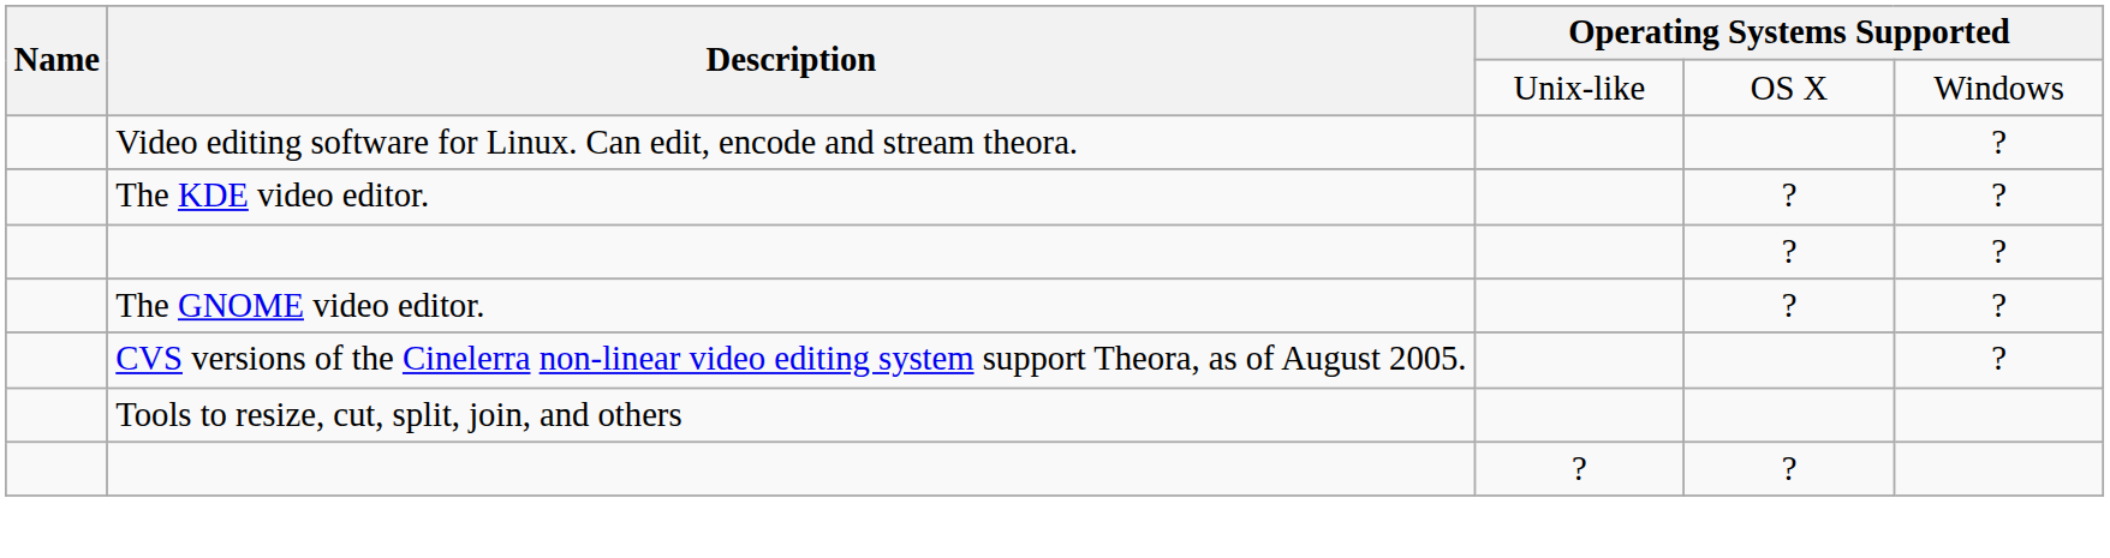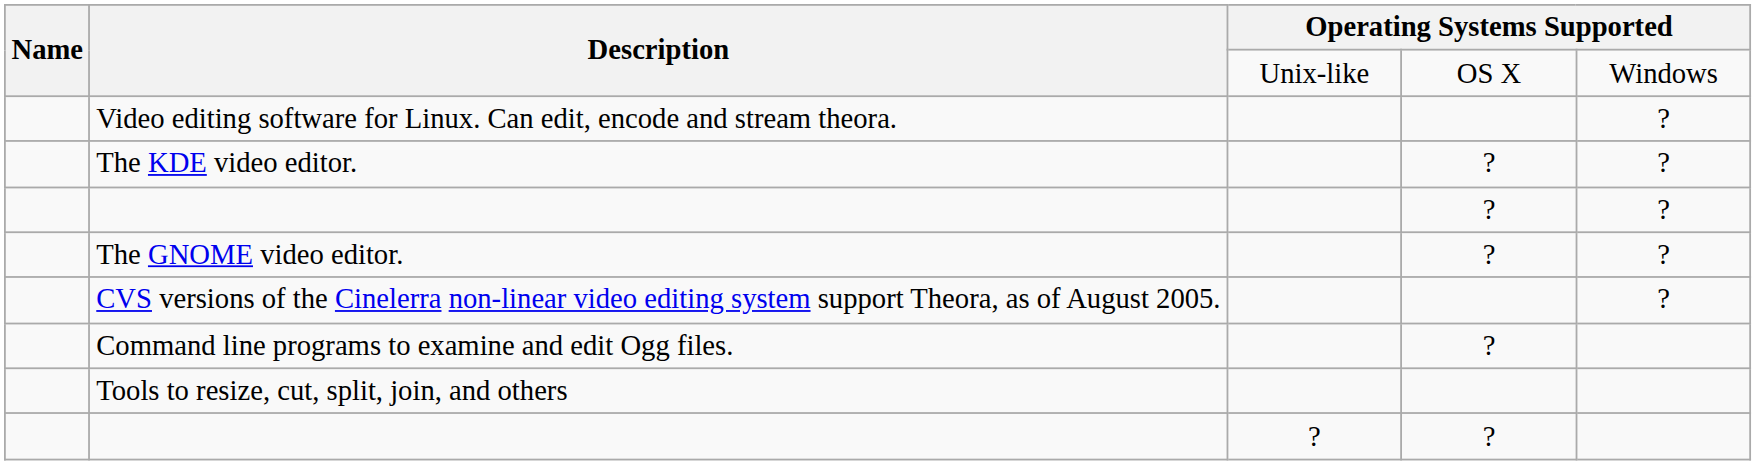 <table style="text-align: center;" class="wikitable">
 <tr>
 <th rowspan="2">Name</th>
 <th rowspan="2">Description</th>
 <th colspan="3">Operating Systems Supported</th>
 </tr>
 <tr>
 <td style="width: 10%;">Unix-like</td>
 <td style="width: 10%;">OS X</td>
 <td style="width: 10%;">Windows</td>
 </tr>
 <tr>
 <td style="text-align: left;"><br></td>
 <td style="text-align: left;">Video editing software for Linux. Can edit, encode and stream theora.</td>
 <td></td>
 <td></td>
 <td>?</td>
 </tr>
 <tr>
 <td style="text-align: left;"><br></td>
 <td style="text-align: left;">The <a href='#'>KDE</a> video editor.</td>
 <td></td>
 <td>?</td>
 <td>?</td>
 </tr>
 <tr>
 <td style="text-align: left;"><br></td>
 <td></td>
 <td></td>
 <td>?</td>
 <td>?</td>
 </tr>
 <tr>
 <td style="text-align: left;"><br></td>
 <td style="text-align: left;">The <a href='#'>GNOME</a> video editor.</td>
 <td></td>
 <td>?</td>
 <td>?</td>
 </tr>
 <tr>
 <td style="text-align: left;"><br></td>
 <td style="text-align: left;"><a href='#'>CVS</a> versions of the <a href='#'>Cinelerra</a> <a href='#'>non-linear video editing system</a> support Theora, as of August 2005.</td>
 <td></td>
 <td></td>
 <td>?</td>
 </tr>
 <tr>
 <td style="text-align: left;"><br></td>
+<td style="text-align: left;">Command line programs to examine and edit Ogg files.</td>
+<td></td>
+<td>?</td>
+<td></td>
+</tr>
+<tr>
+<td style="text-align: left;"><br></td>
 <td style="text-align: left;">Tools to resize, cut, split, join, and others</td>
 <td></td>
 <td></td>
 <td></td>
 </tr>
 <tr>
 <td style="text-align: left;"><br></td>
 <td></td>
 <td>?</td>
 <td>?</td>
 <td></td>
 </tr>
 </table>
